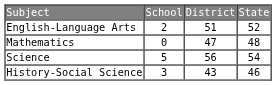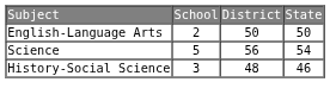 <table border=1 cellspacing=0>
 <tr style="background:grey; color:white">
 <td>Subject</td>
 <td>School</td>
 <td>District</td>
 <td>State</td>
 </tr>
 <tr>
 <td>English-Language Arts</td>
 <td align="center">2</td>
-<td align="center">51</td>
-<td align="center">52</td>
-</tr>
-<tr>
-<td>Mathematics</td>
-<td align="center">0</td>
-<td align="center">47</td>
-<td align="center">48</td>
+<td align="center">50</td>
+<td align="center">50</td>
 </tr>
 <tr>
 <td>Science</td>
 <td align="center">5</td>
 <td align="center">56</td>
 <td align="center">54</td>
 </tr>
 <tr>
 <td>History-Social Science</td>
 <td align="center">3</td>
-<td align="center">43</td>
+<td align="center">48</td>
 <td align="center">46</td>
 </tr>
 </table>
